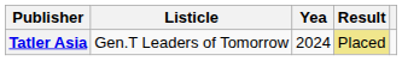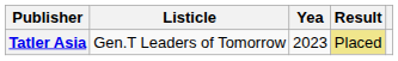 <table class="wikitable plainrowheaders sortable" style="margin-right: 0;">
 <tr>
 <th scope="col">Publisher</th>
 <th scope="col">Listicle</th>
 <th scope="col">Yea</th>
 <th scope="col">Result</th>
 <th scope="col" class="unsortable"></th>
 </tr>
 <tr>
 <th scope="row" rowspan="11"><a href='#'>Tatler Asia</a></th>
 <td>Gen.T Leaders of Tomorrow</td>
-<td>2024</td>
+<td>2023</td>
 <td style="background: khaki;">Placed</td>
 <td></td>
 </tr>
 </table>
